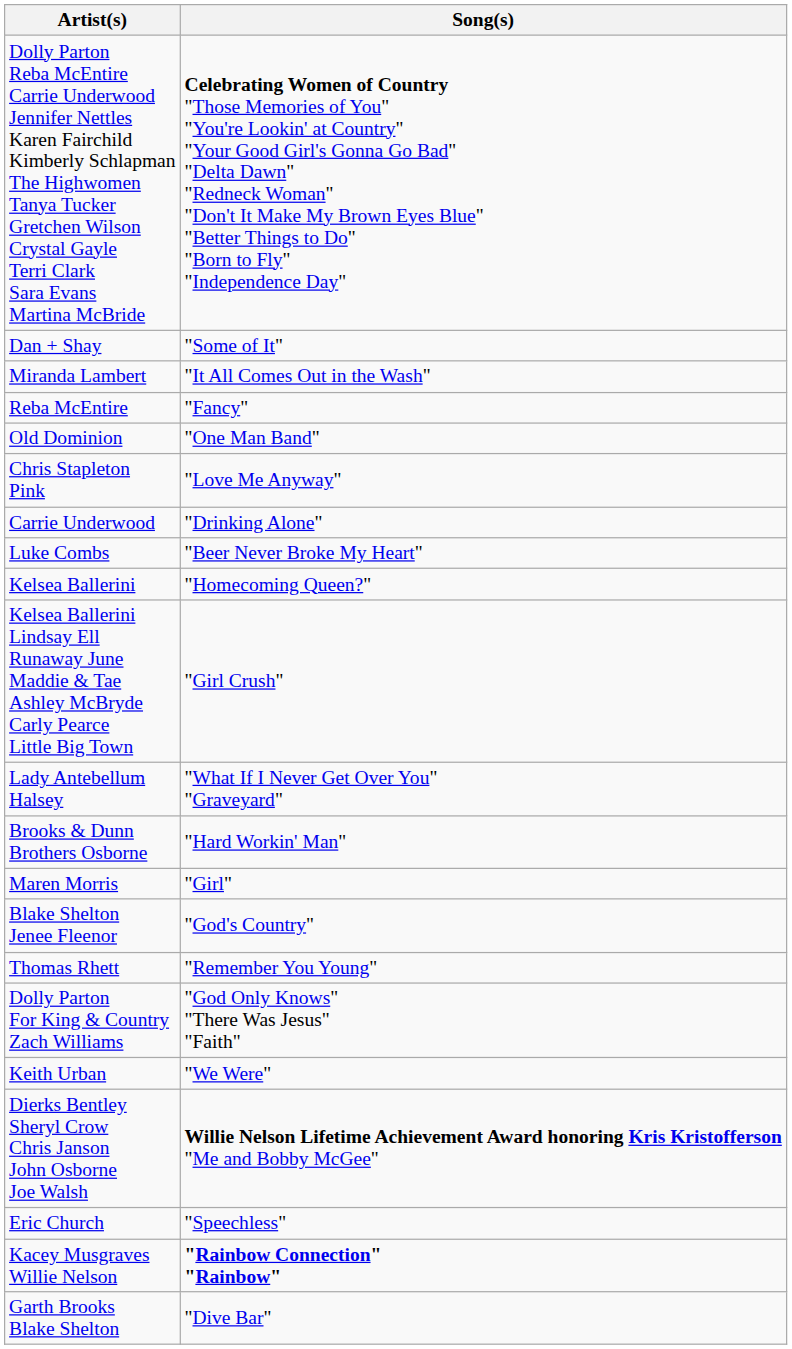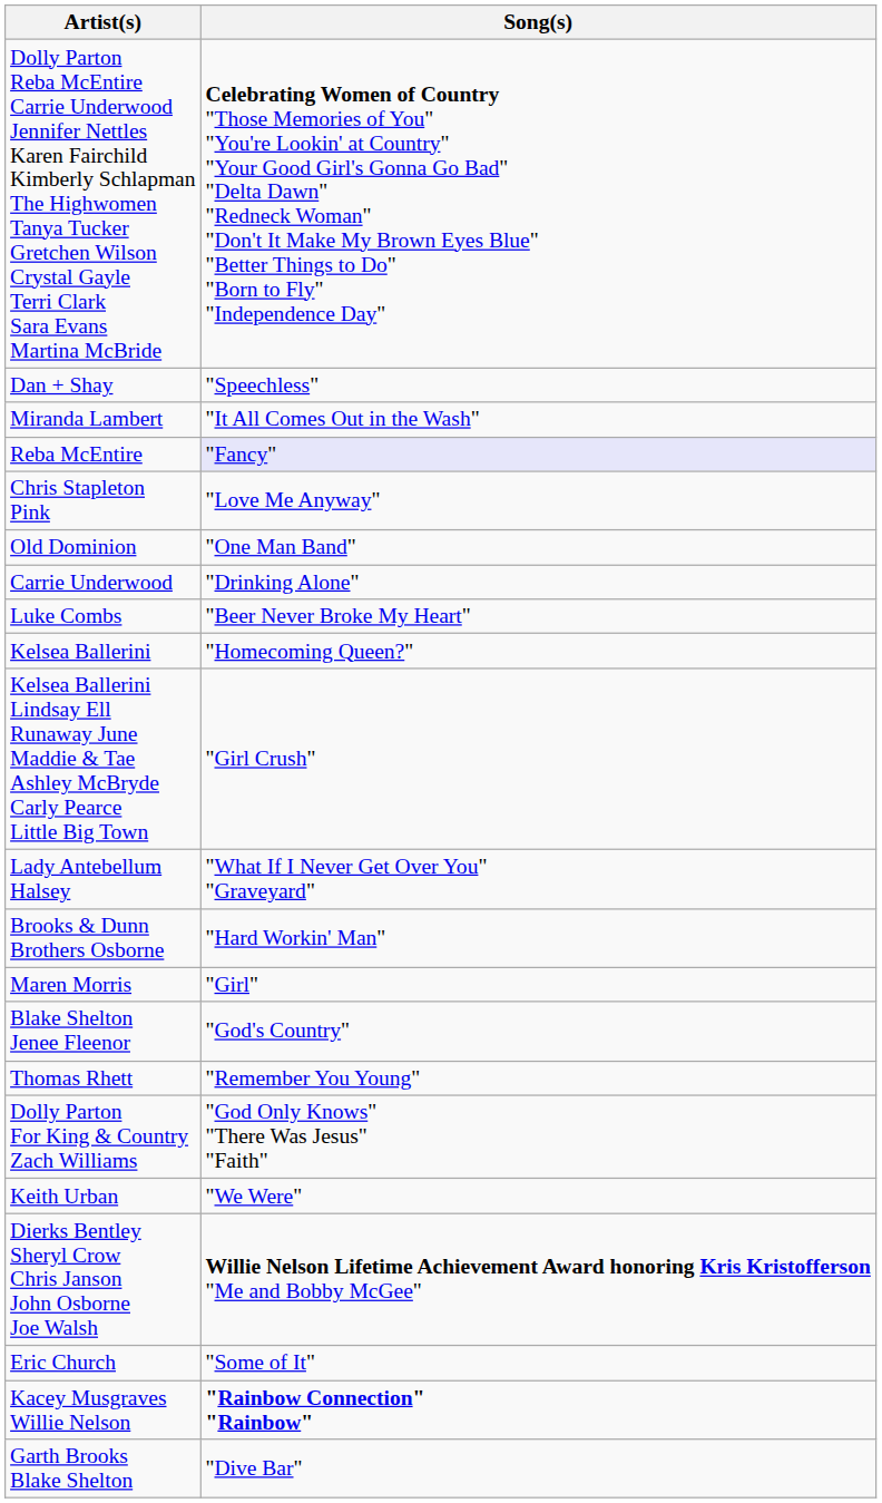 <table class="wikitable">
 <tr>
 <th>Artist(s)</th>
 <th>Song(s)</th>
 </tr>
 <tr>
 <td><a href='#'>Dolly Parton</a> <br> <a href='#'>Reba McEntire</a> <br> <a href='#'>Carrie Underwood</a> <br> <a href='#'>Jennifer Nettles</a> <br> Karen Fairchild <br> Kimberly Schlapman <br> <a href='#'>The Highwomen</a> <br> <a href='#'>Tanya Tucker</a> <br> <a href='#'>Gretchen Wilson</a> <br> <a href='#'>Crystal Gayle</a> <br> <a href='#'>Terri Clark</a> <br> <a href='#'>Sara Evans</a> <br> <a href='#'>Martina McBride</a></td>
 <td><strong>Celebrating Women of Country</strong> <br> "<a href='#'>Those Memories of You</a>" <br> "<a href='#'>You're Lookin' at Country</a>" <br> "<a href='#'>Your Good Girl's Gonna Go Bad</a>" <br> "<a href='#'>Delta Dawn</a>" <br> "<a href='#'>Redneck Woman</a>" <br> "<a href='#'>Don't It Make My Brown Eyes Blue</a>" <br> "<a href='#'>Better Things to Do</a>" <br> "<a href='#'>Born to Fly</a>" <br> "<a href='#'>Independence Day</a>"</td>
 </tr>
 <tr>
 <td><a href='#'>Dan + Shay</a></td>
-<td>"<a href='#'>Some of It</a>"</td>
+<td>"<a href='#'>Speechless</a>"</td>
 </tr>
 <tr>
 <td><a href='#'>Miranda Lambert</a></td>
 <td>"<a href='#'>It All Comes Out in the Wash</a>"</td>
 </tr>
 <tr>
 <td><a href='#'>Reba McEntire</a></td>
-<td>"<a href='#'>Fancy</a>"</td>
+<td style="background: lavender;">"<a href='#'>Fancy</a>"</td>
+</tr>
+<tr>
+<td><a href='#'>Chris Stapleton</a> <br> <a href='#'>Pink</a></td>
+<td>"<a href='#'>Love Me Anyway</a>"</td>
 </tr>
 <tr>
 <td><a href='#'>Old Dominion</a></td>
 <td>"<a href='#'>One Man Band</a>"</td>
-</tr>
-<tr>
-<td><a href='#'>Chris Stapleton</a> <br> <a href='#'>Pink</a></td>
-<td>"<a href='#'>Love Me Anyway</a>"</td>
 </tr>
 <tr>
 <td><a href='#'>Carrie Underwood</a></td>
 <td>"<a href='#'>Drinking Alone</a>"</td>
 </tr>
 <tr>
 <td><a href='#'>Luke Combs</a></td>
 <td>"<a href='#'>Beer Never Broke My Heart</a>"</td>
 </tr>
 <tr>
 <td><a href='#'>Kelsea Ballerini</a></td>
 <td>"<a href='#'>Homecoming Queen?</a>"</td>
 </tr>
 <tr>
 <td><a href='#'>Kelsea Ballerini</a> <br> <a href='#'>Lindsay Ell</a> <br> <a href='#'>Runaway June</a> <br> <a href='#'>Maddie & Tae</a> <br> <a href='#'>Ashley McBryde</a> <br> <a href='#'>Carly Pearce</a> <br> <a href='#'>Little Big Town</a></td>
 <td>"<a href='#'>Girl Crush</a>"</td>
 </tr>
 <tr>
 <td><a href='#'>Lady Antebellum</a> <br> <a href='#'>Halsey</a></td>
 <td>"<a href='#'>What If I Never Get Over You</a>"<br>"<a href='#'>Graveyard</a>"</td>
 </tr>
 <tr>
 <td><a href='#'>Brooks & Dunn</a> <br> <a href='#'>Brothers Osborne</a></td>
 <td>"<a href='#'>Hard Workin' Man</a>"</td>
 </tr>
 <tr>
 <td><a href='#'>Maren Morris</a></td>
 <td>"<a href='#'>Girl</a>"</td>
 </tr>
 <tr>
 <td><a href='#'>Blake Shelton</a> <br> <a href='#'>Jenee Fleenor</a></td>
 <td>"<a href='#'>God's Country</a>"</td>
 </tr>
 <tr>
 <td><a href='#'>Thomas Rhett</a></td>
 <td>"<a href='#'>Remember You Young</a>"</td>
 </tr>
 <tr>
 <td><a href='#'>Dolly Parton</a> <br> <a href='#'>For King & Country</a> <br> <a href='#'>Zach Williams</a></td>
 <td>"<a href='#'>God Only Knows</a>" <br> "There Was Jesus" <br> "Faith"</td>
 </tr>
 <tr>
 <td><a href='#'>Keith Urban</a></td>
 <td>"<a href='#'>We Were</a>"</td>
 </tr>
 <tr>
 <td><a href='#'>Dierks Bentley</a> <br> <a href='#'>Sheryl Crow</a> <br> <a href='#'>Chris Janson</a> <br> <a href='#'>John Osborne</a> <br> <a href='#'>Joe Walsh</a></td>
 <td><strong>Willie Nelson Lifetime Achievement Award honoring <a href='#'>Kris Kristofferson</a></strong><br> "<a href='#'>Me and Bobby McGee</a>"</td>
 </tr>
 <tr>
 <td><a href='#'>Eric Church</a></td>
-<td>"<a href='#'>Speechless</a>"</td>
+<td>"<a href='#'>Some of It</a>"</td>
 </tr>
 <tr>
 <td><a href='#'>Kacey Musgraves</a> <br> <a href='#'>Willie Nelson</a></td>
 <td><strong>"<a href='#'>Rainbow Connection</a>" <br> "<a href='#'>Rainbow</a>"</strong></td>
 </tr>
 <tr>
 <td><a href='#'>Garth Brooks</a> <br> <a href='#'>Blake Shelton</a></td>
 <td>"<a href='#'>Dive Bar</a>"</td>
 </tr>
 </table>
